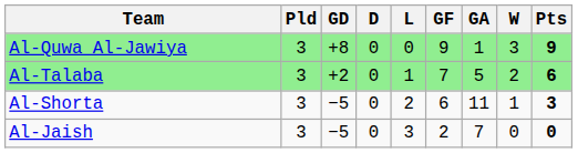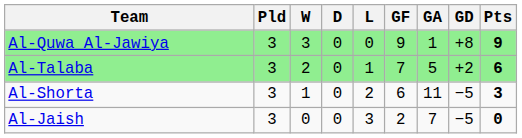 <table class="wikitable" style="text-align: center;">
 <tr>
 <th width="200">Team</th>
 <th width="20">Pld</th>
-<th width="20">GD</th>
+<th width="20">W</th>
 <th width="20">D</th>
 <th width="20">L</th>
 <th width="20">GF</th>
 <th width="20">GA</th>
-<th width="20">W</th>
+<th width="20">GD</th>
 <th width="20">Pts</th>
 </tr>
 <tr bgcolor=lightgreen>
 <td style="text-align:left;"><a href='#'>Al-Quwa Al-Jawiya</a></td>
 <td>3</td>
-<td>+8</td>
+<td>3</td>
 <td>0</td>
 <td>0</td>
 <td>9</td>
 <td>1</td>
-<td>3</td>
+<td>+8</td>
 <td><strong>9</strong></td>
 </tr>
 <tr bgcolor=lightgreen>
 <td style="text-align:left;"><a href='#'>Al-Talaba</a></td>
 <td>3</td>
-<td>+2</td>
+<td>2</td>
 <td>0</td>
 <td>1</td>
 <td>7</td>
 <td>5</td>
-<td>2</td>
+<td>+2</td>
 <td><strong>6</strong></td>
 </tr>
 <tr>
 <td style="text-align:left;"><a href='#'>Al-Shorta</a></td>
 <td>3</td>
-<td>−5</td>
+<td>1</td>
 <td>0</td>
 <td>2</td>
 <td>6</td>
 <td>11</td>
-<td>1</td>
+<td>−5</td>
 <td><strong>3</strong></td>
 </tr>
 <tr>
 <td style="text-align:left;"><a href='#'>Al-Jaish</a></td>
 <td>3</td>
-<td>−5</td>
+<td>0</td>
 <td>0</td>
 <td>3</td>
 <td>2</td>
 <td>7</td>
-<td>0</td>
+<td>−5</td>
 <td><strong>0</strong></td>
 </tr>
 </table>
